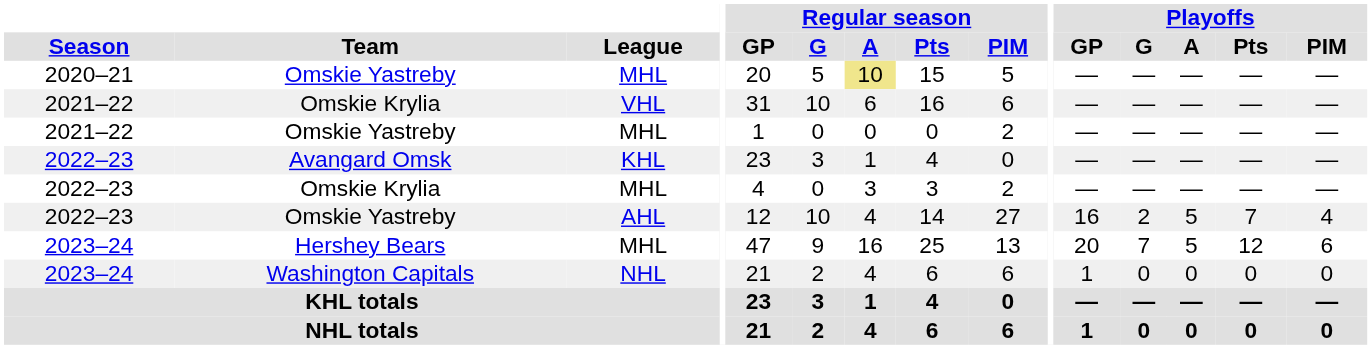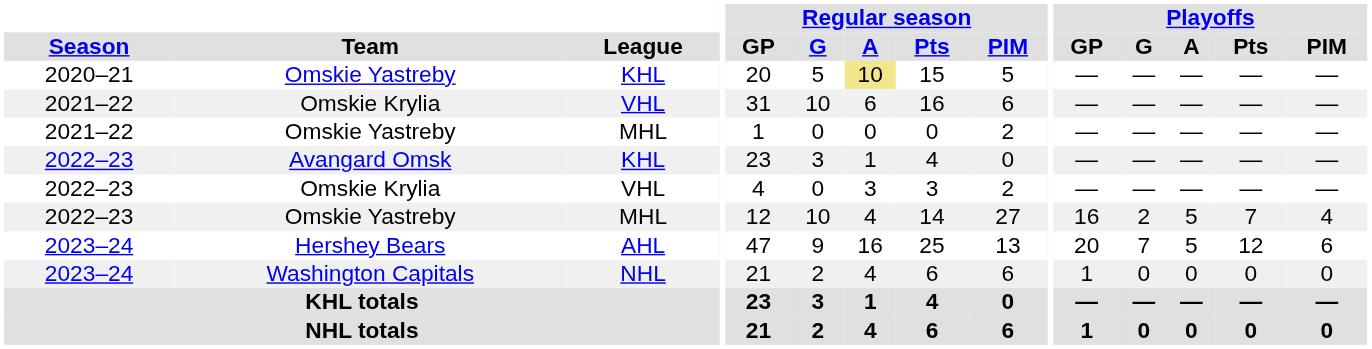 <table border="0" cellpadding="1" cellspacing="0" style="text-align:center; width:60em">
 <tr bgcolor="#e0e0e0">
 <th colspan="3" bgcolor="#ffffff"></th>
 <th rowspan="99" bgcolor="#ffffff"></th>
 <th colspan="5"><a href='#'>Regular season</a></th>
 <th rowspan="99" bgcolor="#ffffff"></th>
 <th colspan="5"><a href='#'>Playoffs</a></th>
 </tr>
 <tr bgcolor="#e0e0e0">
 <th><a href='#'>Season</a></th>
 <th>Team</th>
 <th>League</th>
 <th>GP</th>
 <th><a href='#'>G</a></th>
 <th><a href='#'>A</a></th>
 <th><a href='#'>Pts</a></th>
 <th><a href='#'>PIM</a></th>
 <th>GP</th>
 <th>G</th>
 <th>A</th>
 <th>Pts</th>
 <th>PIM</th>
 </tr>
 <tr>
 <td>2020–21</td>
 <td><a href='#'>Omskie Yastreby</a></td>
-<td><a href='#'>MHL</a></td>
+<td><a href='#'>KHL</a></td>
 <td>20</td>
 <td>5</td>
 <td style="background: khaki;">10</td>
 <td>15</td>
 <td>5</td>
 <td>—</td>
 <td>—</td>
 <td>—</td>
 <td>—</td>
 <td>—</td>
 </tr>
 <tr bgcolor="#f0f0f0">
 <td>2021–22</td>
 <td>Omskie Krylia</td>
 <td><a href='#'>VHL</a></td>
 <td>31</td>
 <td>10</td>
 <td>6</td>
 <td>16</td>
 <td>6</td>
 <td>—</td>
 <td>—</td>
 <td>—</td>
 <td>—</td>
 <td>—</td>
 </tr>
 <tr>
 <td>2021–22</td>
 <td>Omskie Yastreby</td>
 <td>MHL</td>
 <td>1</td>
 <td>0</td>
 <td>0</td>
 <td>0</td>
 <td>2</td>
 <td>—</td>
 <td>—</td>
 <td>—</td>
 <td>—</td>
 <td>—</td>
 </tr>
 <tr bgcolor="#f0f0f0">
 <td><a href='#'>2022–23</a></td>
 <td><a href='#'>Avangard Omsk</a></td>
 <td><a href='#'>KHL</a></td>
 <td>23</td>
 <td>3</td>
 <td>1</td>
 <td>4</td>
 <td>0</td>
 <td>—</td>
 <td>—</td>
 <td>—</td>
 <td>—</td>
 <td>—</td>
 </tr>
 <tr>
 <td>2022–23</td>
 <td>Omskie Krylia</td>
-<td>MHL</td>
+<td>VHL</td>
 <td>4</td>
 <td>0</td>
 <td>3</td>
 <td>3</td>
 <td>2</td>
 <td>—</td>
 <td>—</td>
 <td>—</td>
 <td>—</td>
 <td>—</td>
 </tr>
 <tr bgcolor="#f0f0f0">
 <td>2022–23</td>
 <td>Omskie Yastreby</td>
-<td><a href='#'>AHL</a></td>
+<td>MHL</td>
 <td>12</td>
 <td>10</td>
 <td>4</td>
 <td>14</td>
 <td>27</td>
 <td>16</td>
 <td>2</td>
 <td>5</td>
 <td>7</td>
 <td>4</td>
 </tr>
 <tr>
 <td><a href='#'>2023–24</a></td>
 <td><a href='#'>Hershey Bears</a></td>
-<td>MHL</td>
+<td><a href='#'>AHL</a></td>
 <td>47</td>
 <td>9</td>
 <td>16</td>
 <td>25</td>
 <td>13</td>
 <td>20</td>
 <td>7</td>
 <td>5</td>
 <td>12</td>
 <td>6</td>
 </tr>
 <tr bgcolor="#f0f0f0">
 <td><a href='#'>2023–24</a></td>
 <td><a href='#'>Washington Capitals</a></td>
 <td><a href='#'>NHL</a></td>
 <td>21</td>
 <td>2</td>
 <td>4</td>
 <td>6</td>
 <td>6</td>
 <td>1</td>
 <td>0</td>
 <td>0</td>
 <td>0</td>
 <td>0</td>
 </tr>
 <tr bgcolor="#e0e0e0">
 <th colspan="3">KHL totals</th>
 <th>23</th>
 <th>3</th>
 <th>1</th>
 <th>4</th>
 <th>0</th>
 <th>—</th>
 <th>—</th>
 <th>—</th>
 <th>—</th>
 <th>—</th>
 </tr>
 <tr bgcolor="#e0e0e0">
 <th colspan="3">NHL totals</th>
 <th>21</th>
 <th>2</th>
 <th>4</th>
 <th>6</th>
 <th>6</th>
 <th>1</th>
 <th>0</th>
 <th>0</th>
 <th>0</th>
 <th>0</th>
 </tr>
 </table>
